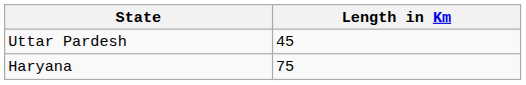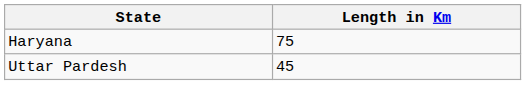 <table Class=wikitable width=50%>
 <tr>
 <th>State</th>
 <th>Length in <a href='#'>Km</a></th>
 </tr>
 <tr>
+<td>Haryana</td>
+<td>75</td>
+</tr>
+<tr>
 <td>Uttar Pardesh</td>
 <td>45</td>
 </tr>
-<tr>
-<td>Haryana</td>
-<td>75</td>
-</tr>
 </table>
